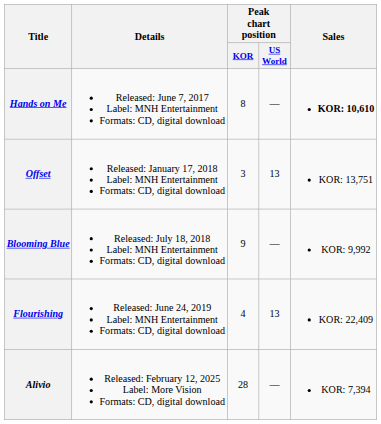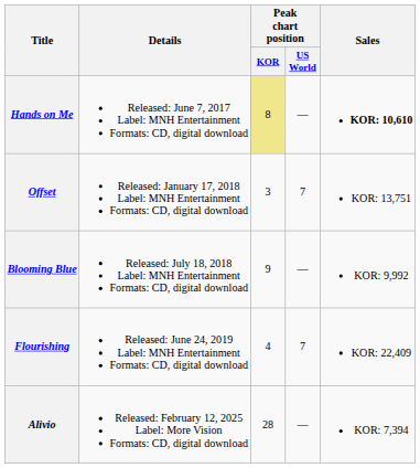 <table class="wikitable plainrowheaders" style="text-align:center;">
 <tr>
 <th scope="col" rowspan="2">Title</th>
 <th scope="col" rowspan="2">Details</th>
 <th scope="col" colspan="2">Peak<br>chart<br>position</th>
 <th scope="col" rowspan="2">Sales</th>
 </tr>
 <tr>
 <th scope="col" style="width:3em;font-size:90%;"><a href='#'>KOR</a><br></th>
 <th scope="col" style="width:3em;font-size:90%;"><a href='#'>US<br>World</a><br></th>
 </tr>
 <tr>
 <th scope="row"><em><a href='#'>Hands on Me</a></em></th>
 <td><br><ul><li>Released: June 7, 2017</li><li>Label: MNH Entertainment</li><li>Formats: CD, digital download</li></ul></td>
-<td>8</td>
+<td style="background: khaki;">8</td>
 <td>—</td>
 <td><strong><br><ul><li>KOR: 10,610</li></ul></strong></td>
 </tr>
 <tr>
 <th scope="row"><em><a href='#'>Offset</a></em></th>
 <td><br><ul><li>Released: January 17, 2018</li><li>Label: MNH Entertainment</li><li>Formats: CD, digital download</li></ul></td>
 <td>3</td>
-<td>13</td>
+<td>7</td>
 <td><br><ul><li>KOR: 13,751</li></ul></td>
 </tr>
 <tr>
 <th scope="row"><em><a href='#'>Blooming Blue</a></em></th>
 <td><br><ul><li>Released: July 18, 2018</li><li>Label: MNH Entertainment</li><li>Formats: CD, digital download</li></ul></td>
 <td>9</td>
 <td>—</td>
 <td><br><ul><li>KOR: 9,992</li></ul></td>
 </tr>
 <tr>
 <th scope="row"><em><a href='#'>Flourishing</a></em></th>
 <td><br><ul><li>Released: June 24, 2019</li><li>Label: MNH Entertainment</li><li>Formats: CD, digital download</li></ul></td>
 <td>4</td>
-<td>13</td>
+<td>7</td>
 <td><br><ul><li>KOR: 22,409</li></ul></td>
 </tr>
 <tr>
 <th scope="row"><em>Alivio</em></th>
 <td><br><ul><li>Released: February 12, 2025</li><li>Label: More Vision</li><li>Formats: CD, digital download</li></ul></td>
 <td>28</td>
 <td>—</td>
 <td><br><ul><li>KOR: 7,394</li></ul></td>
 </tr>
 </table>
